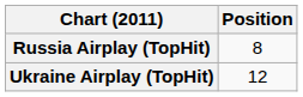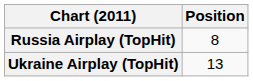 <table class="wikitable sortable plainrowheaders" style="text-align:center">
 <tr>
 <th scope="col">Chart (2011)</th>
 <th scope="col">Position</th>
 </tr>
 <tr>
 <th scope="row">Russia Airplay (TopHit)</th>
 <td>8</td>
 </tr>
 <tr>
 <th scope="row">Ukraine Airplay (TopHit)</th>
-<td>12</td>
+<td>13</td>
 </tr>
 </table>
